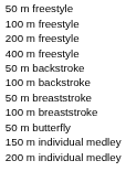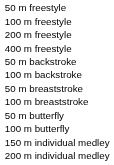 <table>
 <tr valign="top">
 <td>50 m freestyle</td>
 <td></td>
 <td></td>
 <td></td>
 <td></td>
 <td></td>
 <td></td>
 </tr>
 <tr valign="top">
 <td>100 m freestyle</td>
 <td></td>
 <td></td>
 <td></td>
 <td></td>
 <td></td>
 <td></td>
 </tr>
 <tr valign="top">
 <td>200 m freestyle</td>
 <td></td>
 <td></td>
 <td></td>
 <td></td>
 <td></td>
 <td></td>
 </tr>
 <tr valign="top">
 <td>400 m freestyle</td>
 <td></td>
 <td></td>
 <td></td>
 <td></td>
 <td></td>
 <td></td>
 </tr>
 <tr valign="top">
 <td>50 m backstroke</td>
 <td></td>
 <td></td>
 <td></td>
 <td></td>
 <td></td>
 <td></td>
 </tr>
 <tr valign="top">
 <td>100 m backstroke</td>
 <td></td>
 <td></td>
 <td></td>
 <td></td>
 <td></td>
 <td></td>
 </tr>
 <tr valign="top">
 <td>50 m breaststroke</td>
 <td></td>
 <td></td>
 <td></td>
 <td></td>
 <td></td>
 <td></td>
 </tr>
 <tr valign="top">
 <td>100 m breaststroke</td>
 <td></td>
 <td></td>
 <td></td>
 <td></td>
 <td></td>
 <td></td>
 </tr>
 <tr valign="top">
 <td>50 m butterfly</td>
 <td></td>
 <td></td>
 <td></td>
 <td></td>
 <td></td>
 <td></td>
 </tr>
 <tr valign="top">
+<td>100 m butterfly</td>
+<td></td>
+<td></td>
+<td></td>
+<td></td>
+<td></td>
+<td></td>
+</tr>
+<tr valign="top">
 <td>150 m individual medley</td>
 <td></td>
 <td></td>
 <td></td>
 <td></td>
 <td></td>
 <td></td>
 </tr>
 <tr valign="top">
 <td>200 m individual medley</td>
 <td></td>
 <td></td>
 <td></td>
 <td></td>
 <td></td>
 <td></td>
 </tr>
 </table>
